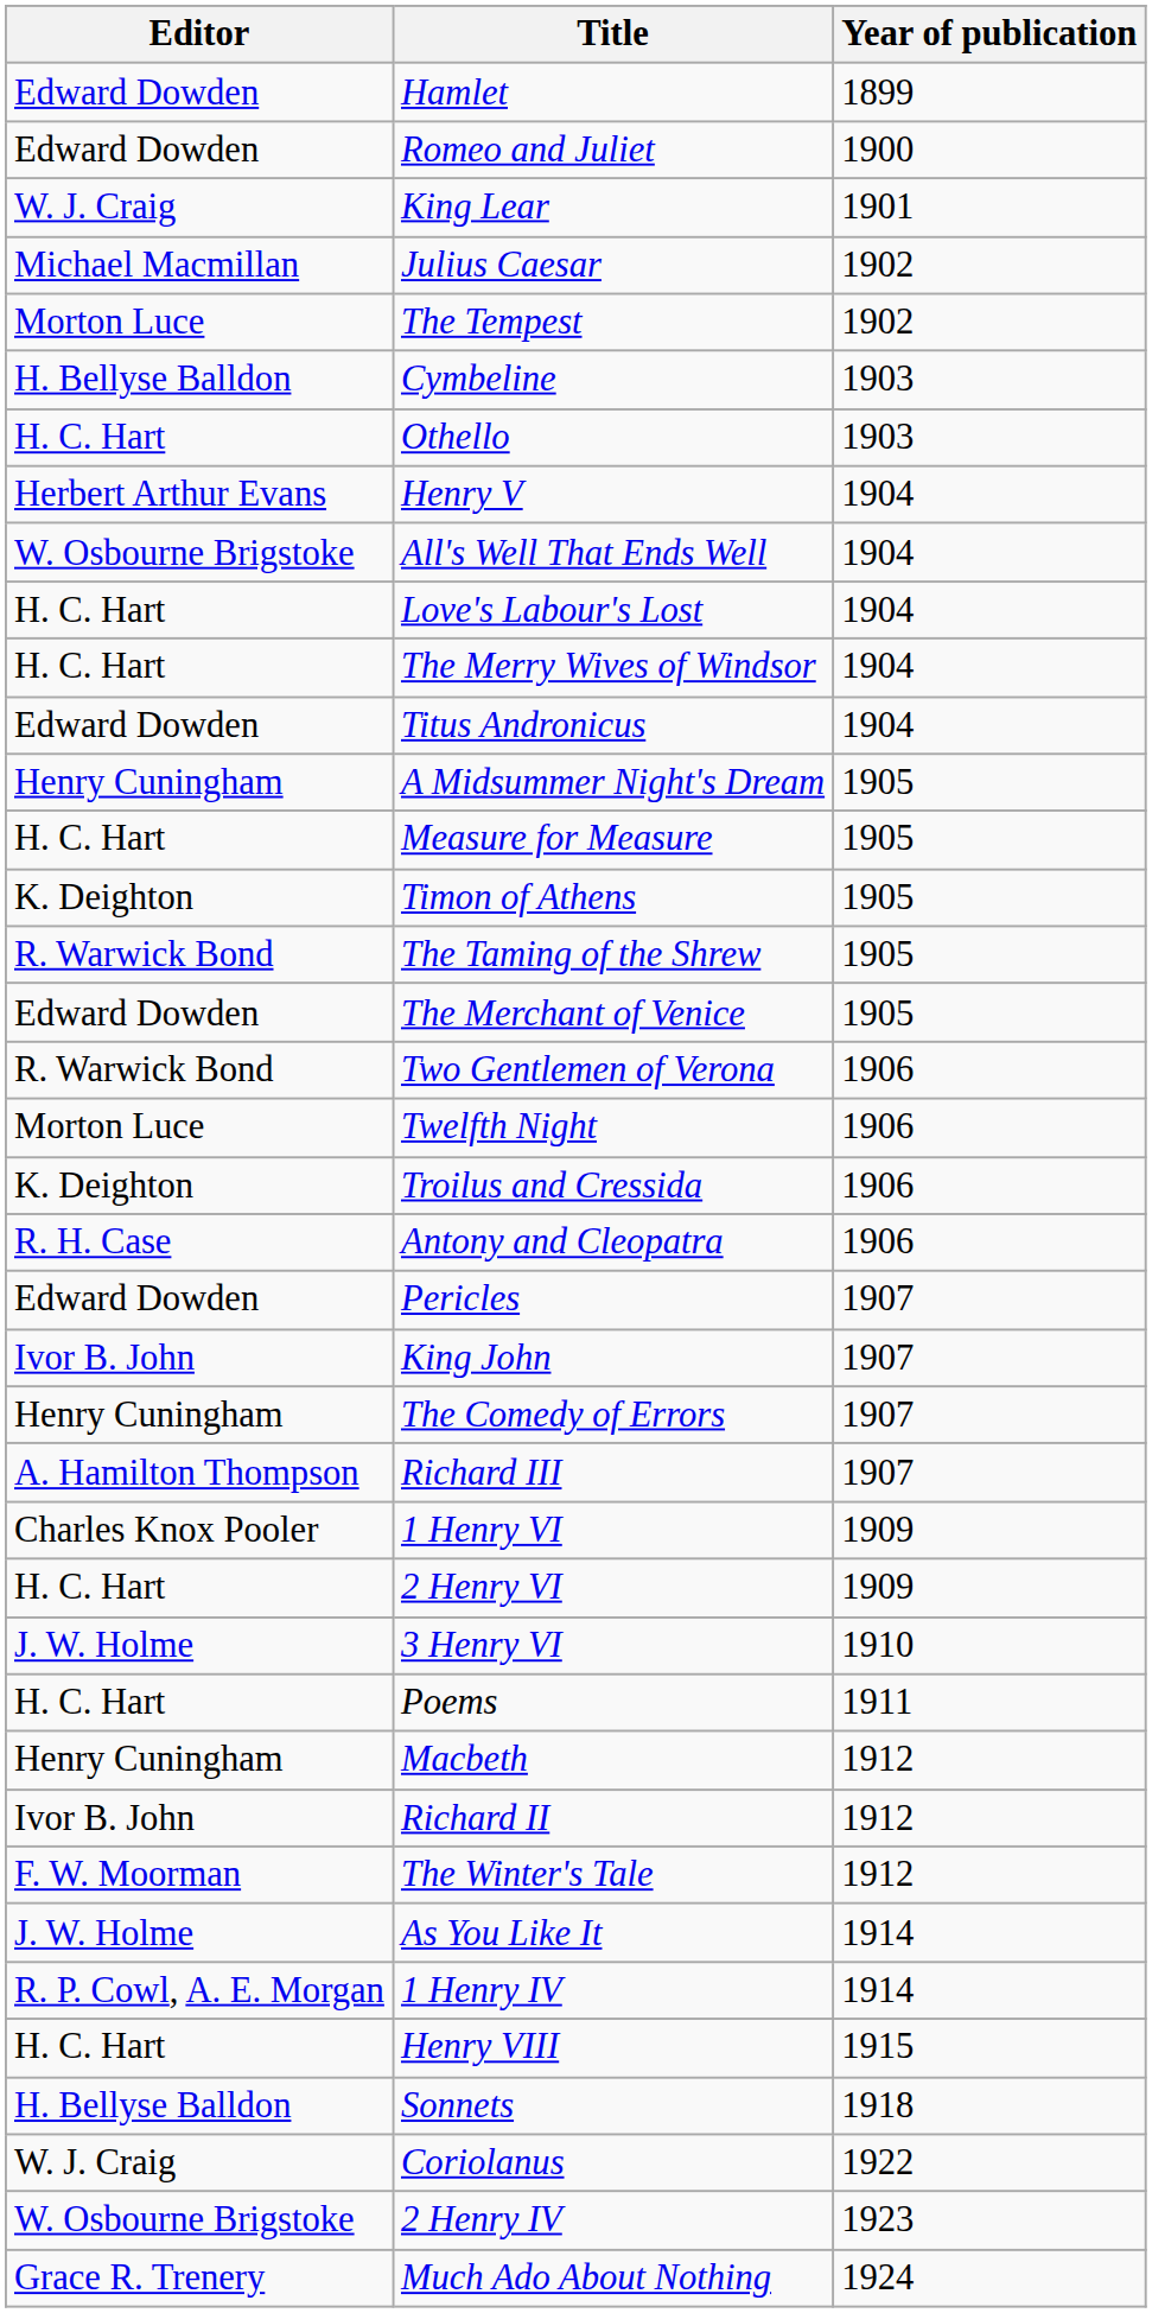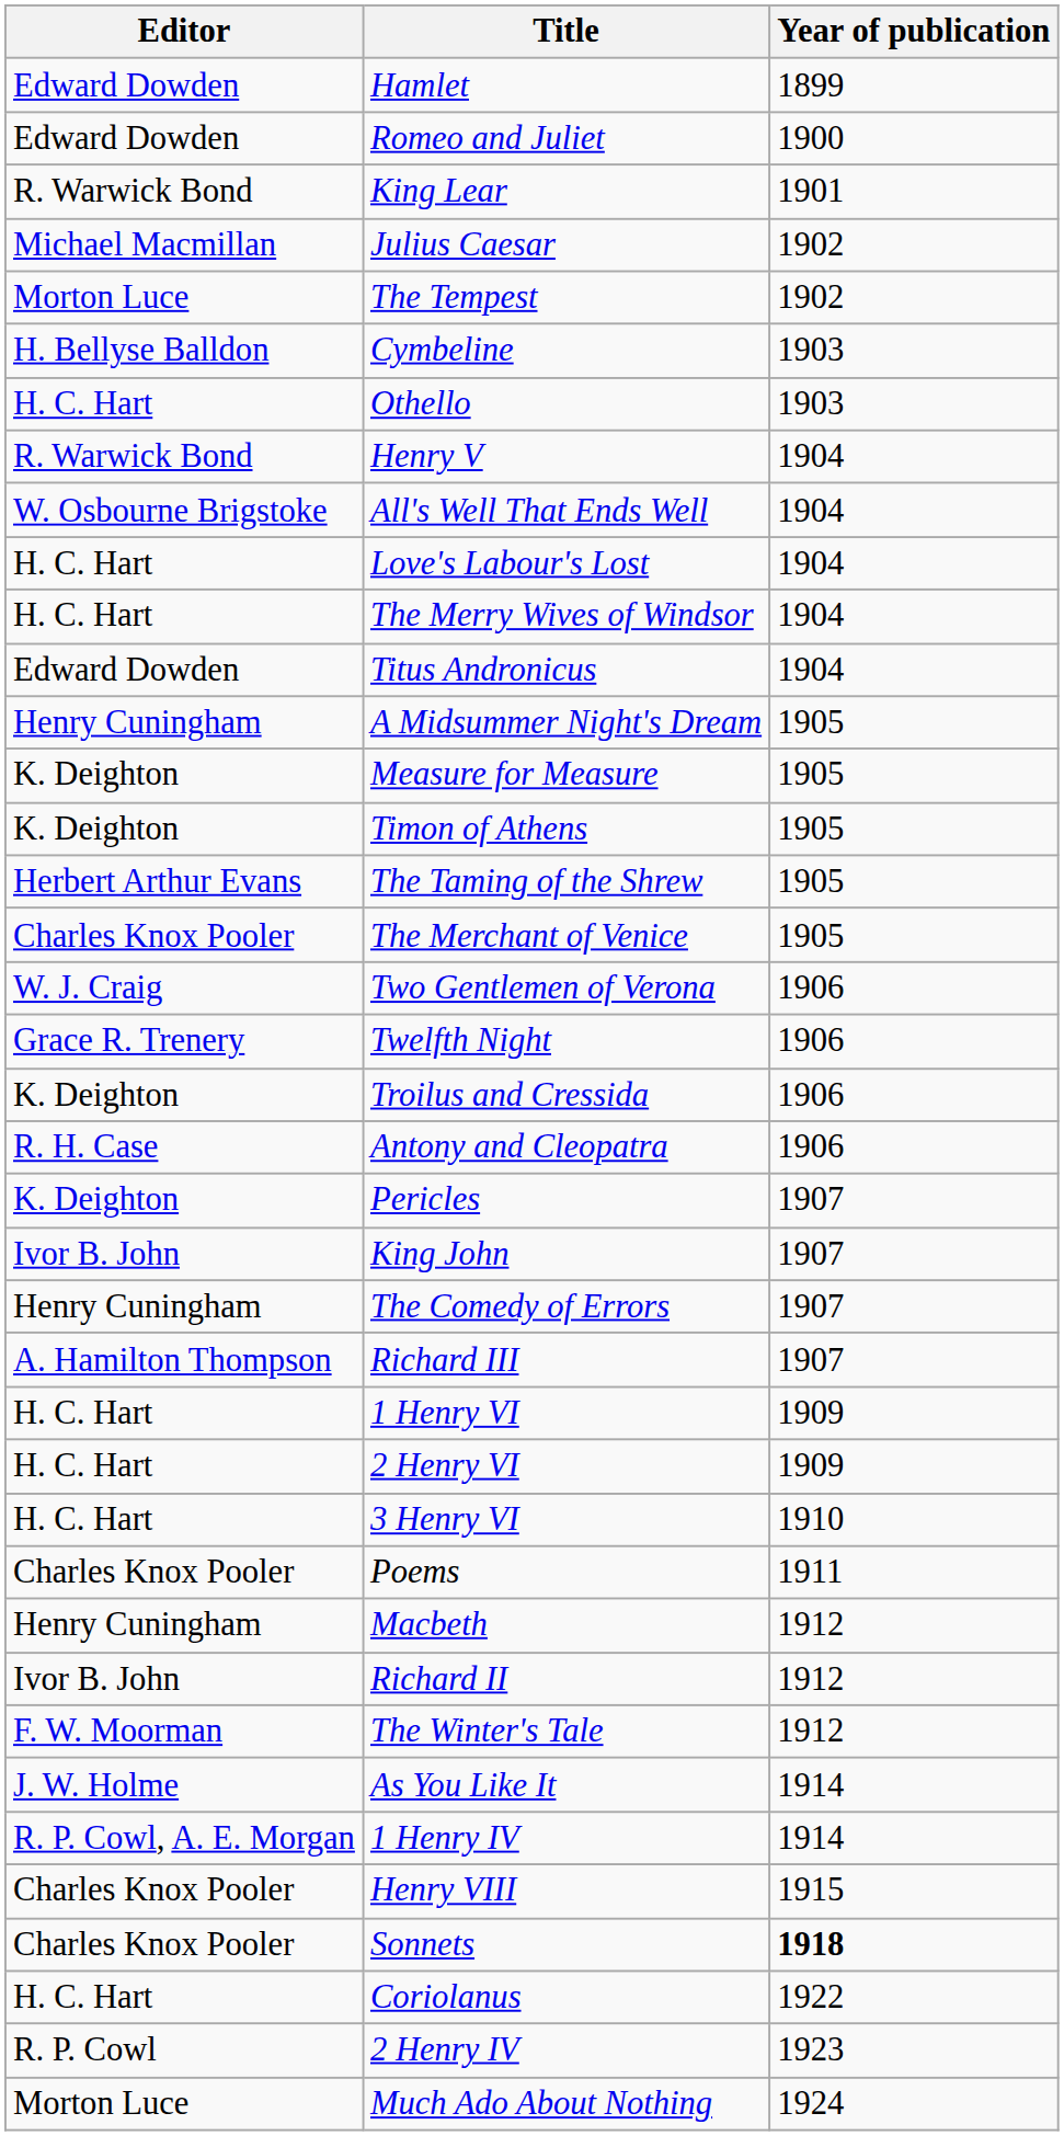 <table class="wikitable sortable">
 <tr>
 <th>Editor</th>
 <th>Title</th>
 <th>Year of publication</th>
 </tr>
 <tr>
 <td><a href='#'>Edward Dowden</a></td>
 <td><em><a href='#'>Hamlet</a></em></td>
 <td>1899</td>
 </tr>
 <tr>
 <td>Edward Dowden</td>
 <td><em><a href='#'>Romeo and Juliet</a></em></td>
 <td>1900</td>
 </tr>
 <tr>
-<td><a href='#'>W. J. Craig</a></td>
+<td>R. Warwick Bond</td>
 <td><em><a href='#'>King Lear</a></em></td>
 <td>1901</td>
 </tr>
 <tr>
 <td><a href='#'>Michael Macmillan</a></td>
 <td><em><a href='#'>Julius Caesar</a></em></td>
 <td>1902</td>
 </tr>
 <tr>
 <td><a href='#'>Morton Luce</a></td>
 <td><em><a href='#'>The Tempest</a></em></td>
 <td>1902</td>
 </tr>
 <tr>
 <td><a href='#'>H. Bellyse Balldon</a></td>
 <td><em><a href='#'>Cymbeline</a></em></td>
 <td>1903</td>
 </tr>
 <tr>
 <td><a href='#'>H. C. Hart</a></td>
 <td><em><a href='#'>Othello</a></em></td>
 <td>1903</td>
 </tr>
 <tr>
-<td><a href='#'>Herbert Arthur Evans</a></td>
+<td><a href='#'>R. Warwick Bond</a></td>
 <td><em><a href='#'>Henry V</a></em></td>
 <td>1904</td>
 </tr>
 <tr>
 <td><a href='#'>W. Osbourne Brigstoke</a></td>
 <td><em><a href='#'>All's Well That Ends Well</a></em></td>
 <td>1904</td>
 </tr>
 <tr>
 <td>H. C. Hart</td>
 <td><em><a href='#'>Love's Labour's Lost</a></em></td>
 <td>1904</td>
 </tr>
 <tr>
 <td>H. C. Hart</td>
 <td><em><a href='#'>The Merry Wives of Windsor</a></em></td>
 <td>1904</td>
 </tr>
 <tr>
 <td>Edward Dowden</td>
 <td><em><a href='#'>Titus Andronicus</a></em></td>
 <td>1904</td>
 </tr>
 <tr>
 <td><a href='#'>Henry Cuningham</a></td>
 <td><em><a href='#'>A Midsummer Night's Dream</a></em></td>
 <td>1905</td>
 </tr>
 <tr>
-<td>H. C. Hart</td>
+<td>K. Deighton</td>
 <td><em><a href='#'>Measure for Measure</a></em></td>
 <td>1905</td>
 </tr>
 <tr>
 <td>K. Deighton</td>
 <td><em><a href='#'>Timon of Athens</a></em></td>
 <td>1905</td>
 </tr>
 <tr>
-<td><a href='#'>R. Warwick Bond</a></td>
+<td><a href='#'>Herbert Arthur Evans</a></td>
 <td><em><a href='#'>The Taming of the Shrew</a></em></td>
 <td>1905</td>
 </tr>
 <tr>
-<td>Edward Dowden</td>
+<td><a href='#'>Charles Knox Pooler</a></td>
 <td><em><a href='#'>The Merchant of Venice</a></em></td>
 <td>1905</td>
 </tr>
 <tr>
-<td>R. Warwick Bond</td>
+<td><a href='#'>W. J. Craig</a></td>
 <td><em><a href='#'>Two Gentlemen of Verona</a></em></td>
 <td>1906</td>
 </tr>
 <tr>
-<td>Morton Luce</td>
+<td><a href='#'>Grace R. Trenery</a></td>
 <td><em><a href='#'>Twelfth Night</a></em></td>
 <td>1906</td>
 </tr>
 <tr>
 <td>K. Deighton</td>
 <td><em><a href='#'>Troilus and Cressida</a></em></td>
 <td>1906</td>
 </tr>
 <tr>
 <td><a href='#'>R. H. Case</a></td>
 <td><em><a href='#'>Antony and Cleopatra</a></em></td>
 <td>1906</td>
 </tr>
 <tr>
-<td>Edward Dowden</td>
+<td><a href='#'>K. Deighton</a></td>
 <td><em><a href='#'>Pericles</a></em></td>
 <td>1907</td>
 </tr>
 <tr>
 <td><a href='#'>Ivor B. John</a></td>
 <td><em><a href='#'>King John</a></em></td>
 <td>1907</td>
 </tr>
 <tr>
 <td>Henry Cuningham</td>
 <td><em><a href='#'>The Comedy of Errors</a></em></td>
 <td>1907</td>
 </tr>
 <tr>
 <td><a href='#'>A. Hamilton Thompson</a></td>
 <td><em><a href='#'>Richard III</a></em></td>
 <td>1907</td>
 </tr>
 <tr>
-<td>Charles Knox Pooler</td>
+<td>H. C. Hart</td>
 <td><em><a href='#'>1 Henry VI</a></em></td>
 <td>1909</td>
 </tr>
 <tr>
 <td>H. C. Hart</td>
 <td><em><a href='#'>2 Henry VI</a></em></td>
 <td>1909</td>
 </tr>
 <tr>
-<td><a href='#'>J. W. Holme</a></td>
+<td>H. C. Hart</td>
 <td><em><a href='#'>3 Henry VI</a></em></td>
 <td>1910</td>
 </tr>
 <tr>
-<td>H. C. Hart</td>
+<td>Charles Knox Pooler</td>
 <td><em>Poems</em></td>
 <td>1911</td>
 </tr>
 <tr>
 <td>Henry Cuningham</td>
 <td><em><a href='#'>Macbeth</a></em></td>
 <td>1912</td>
 </tr>
 <tr>
 <td>Ivor B. John</td>
 <td><em><a href='#'>Richard II</a></em></td>
 <td>1912</td>
 </tr>
 <tr>
 <td><a href='#'>F. W. Moorman</a></td>
 <td><em><a href='#'>The Winter's Tale</a></em></td>
 <td>1912</td>
 </tr>
 <tr>
 <td><a href='#'>J. W. Holme</a></td>
 <td><em><a href='#'>As You Like It</a></em></td>
 <td>1914</td>
 </tr>
 <tr>
 <td><a href='#'>R. P. Cowl</a>, <a href='#'>A. E. Morgan</a></td>
 <td><em><a href='#'>1 Henry IV</a></em></td>
 <td>1914</td>
 </tr>
 <tr>
-<td>H. C. Hart</td>
+<td>Charles Knox Pooler</td>
 <td><em><a href='#'>Henry VIII</a></em></td>
 <td>1915</td>
 </tr>
 <tr>
-<td><a href='#'>H. Bellyse Balldon</a></td>
+<td>Charles Knox Pooler</td>
 <td><em><a href='#'>Sonnets</a></em></td>
-<td>1918</td>
+<td><strong>1918</strong></td>
 </tr>
 <tr>
-<td>W. J. Craig</td>
+<td>H. C. Hart</td>
 <td><em><a href='#'>Coriolanus</a></em></td>
 <td>1922</td>
 </tr>
 <tr>
-<td><a href='#'>W. Osbourne Brigstoke</a></td>
+<td>R. P. Cowl</td>
 <td><em><a href='#'>2 Henry IV</a></em></td>
 <td>1923</td>
 </tr>
 <tr>
-<td><a href='#'>Grace R. Trenery</a></td>
+<td>Morton Luce</td>
 <td><em><a href='#'>Much Ado About Nothing</a></em></td>
 <td>1924</td>
 </tr>
 </table>
